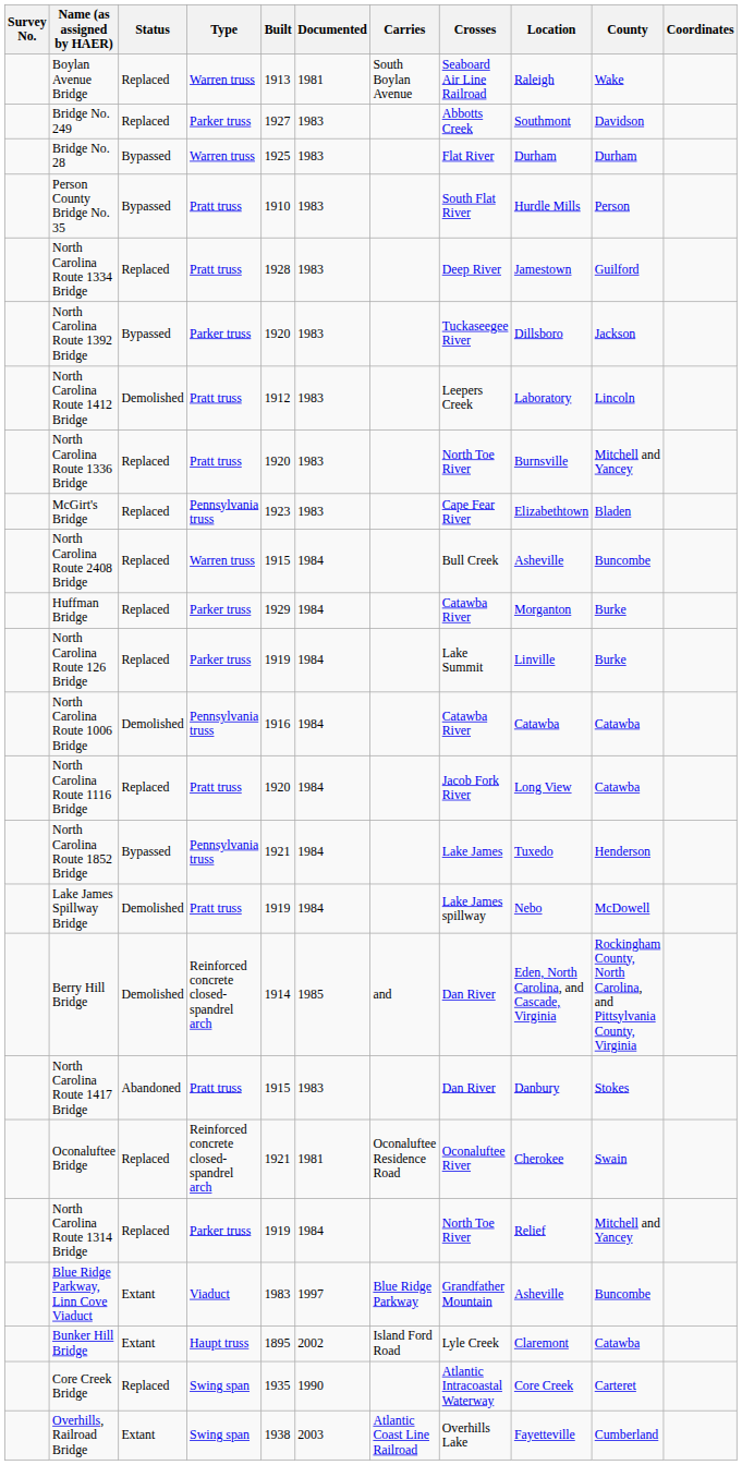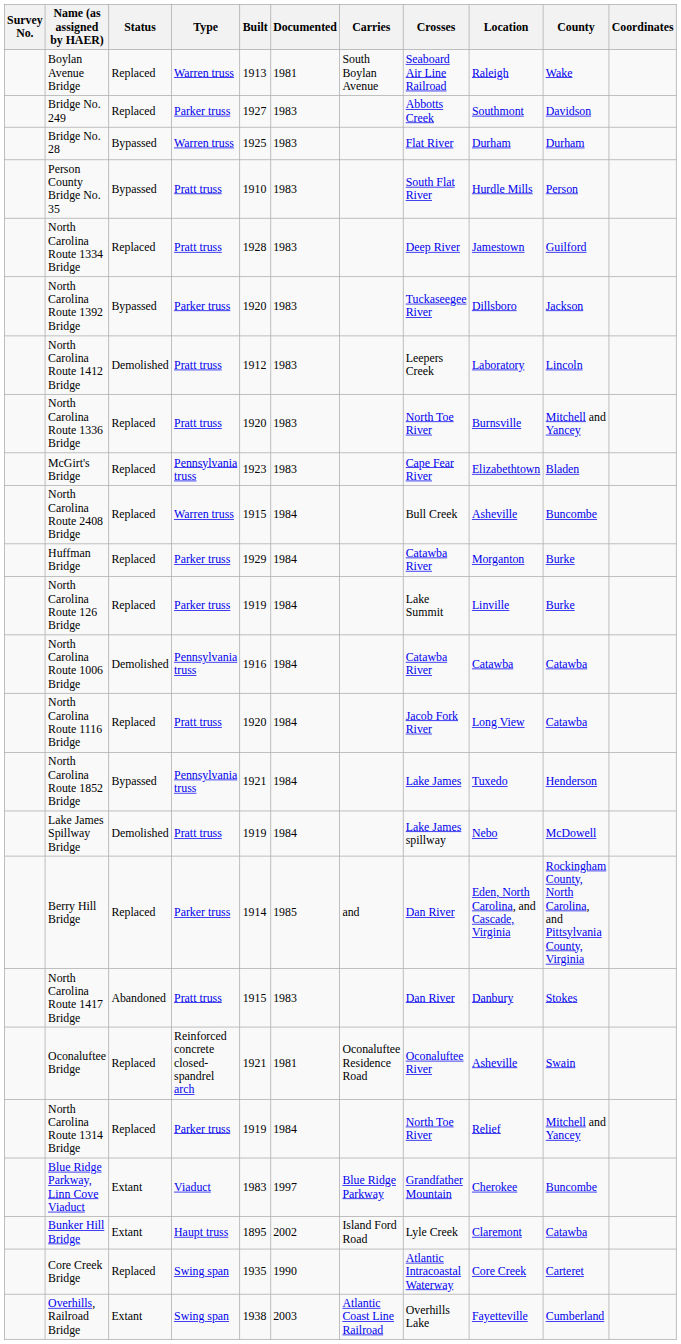 <table class="wikitable sortable">
 <tr>
 <th>Survey No.</th>
 <th>Name (as assigned by HAER)</th>
 <th>Status</th>
 <th>Type</th>
 <th>Built</th>
 <th>Documented</th>
 <th>Carries</th>
 <th>Crosses</th>
 <th>Location</th>
 <th>County</th>
 <th>Coordinates</th>
 </tr>
 <tr>
 <td></td>
 <td>Boylan Avenue Bridge</td>
 <td>Replaced</td>
 <td><a href='#'>Warren truss</a></td>
 <td>1913</td>
 <td>1981</td>
 <td>South Boylan Avenue</td>
 <td><a href='#'>Seaboard Air Line Railroad</a></td>
 <td><a href='#'>Raleigh</a></td>
 <td><a href='#'>Wake</a></td>
 <td></td>
 </tr>
 <tr>
 <td></td>
 <td>Bridge No. 249</td>
 <td>Replaced</td>
 <td><a href='#'>Parker truss</a></td>
 <td>1927</td>
 <td>1983</td>
 <td></td>
 <td><a href='#'>Abbotts Creek</a></td>
 <td><a href='#'>Southmont</a></td>
 <td><a href='#'>Davidson</a></td>
 <td></td>
 </tr>
 <tr>
 <td></td>
 <td>Bridge No. 28</td>
 <td>Bypassed</td>
 <td><a href='#'>Warren truss</a></td>
 <td>1925</td>
 <td>1983</td>
 <td></td>
 <td><a href='#'>Flat River</a></td>
 <td><a href='#'>Durham</a></td>
 <td><a href='#'>Durham</a></td>
 <td></td>
 </tr>
 <tr>
 <td></td>
 <td>Person County Bridge No. 35</td>
 <td>Bypassed</td>
 <td><a href='#'>Pratt truss</a></td>
 <td>1910</td>
 <td>1983</td>
 <td></td>
 <td><a href='#'>South Flat River</a></td>
 <td><a href='#'>Hurdle Mills</a></td>
 <td><a href='#'>Person</a></td>
 <td></td>
 </tr>
 <tr>
 <td></td>
 <td>North Carolina Route 1334 Bridge</td>
 <td>Replaced</td>
 <td><a href='#'>Pratt truss</a></td>
 <td>1928</td>
 <td>1983</td>
 <td></td>
 <td><a href='#'>Deep River</a></td>
 <td><a href='#'>Jamestown</a></td>
 <td><a href='#'>Guilford</a></td>
 <td></td>
 </tr>
 <tr>
 <td></td>
 <td>North Carolina Route 1392 Bridge</td>
 <td>Bypassed</td>
 <td><a href='#'>Parker truss</a></td>
 <td>1920</td>
 <td>1983</td>
 <td></td>
 <td><a href='#'>Tuckaseegee River</a></td>
 <td><a href='#'>Dillsboro</a></td>
 <td><a href='#'>Jackson</a></td>
 <td></td>
 </tr>
 <tr>
 <td></td>
 <td>North Carolina Route 1412 Bridge</td>
 <td>Demolished</td>
 <td><a href='#'>Pratt truss</a></td>
 <td>1912</td>
 <td>1983</td>
 <td></td>
 <td>Leepers Creek</td>
 <td><a href='#'>Laboratory</a></td>
 <td><a href='#'>Lincoln</a></td>
 <td></td>
 </tr>
 <tr>
 <td></td>
 <td>North Carolina Route 1336 Bridge</td>
 <td>Replaced</td>
 <td><a href='#'>Pratt truss</a></td>
 <td>1920</td>
 <td>1983</td>
 <td></td>
 <td><a href='#'>North Toe River</a></td>
 <td><a href='#'>Burnsville</a></td>
 <td><a href='#'>Mitchell</a> and <a href='#'>Yancey</a></td>
 <td></td>
 </tr>
 <tr>
 <td></td>
 <td>McGirt's Bridge</td>
 <td>Replaced</td>
 <td><a href='#'>Pennsylvania truss</a></td>
 <td>1923</td>
 <td>1983</td>
 <td></td>
 <td><a href='#'>Cape Fear River</a></td>
 <td><a href='#'>Elizabethtown</a></td>
 <td><a href='#'>Bladen</a></td>
 <td></td>
 </tr>
 <tr>
 <td></td>
 <td>North Carolina Route 2408 Bridge</td>
 <td>Replaced</td>
 <td><a href='#'>Warren truss</a></td>
 <td>1915</td>
 <td>1984</td>
 <td></td>
 <td>Bull Creek</td>
 <td><a href='#'>Asheville</a></td>
 <td><a href='#'>Buncombe</a></td>
 <td></td>
 </tr>
 <tr>
 <td></td>
 <td>Huffman Bridge</td>
 <td>Replaced</td>
 <td><a href='#'>Parker truss</a></td>
 <td>1929</td>
 <td>1984</td>
 <td></td>
 <td><a href='#'>Catawba River</a></td>
 <td><a href='#'>Morganton</a></td>
 <td><a href='#'>Burke</a></td>
 <td></td>
 </tr>
 <tr>
 <td></td>
 <td>North Carolina Route 126 Bridge</td>
 <td>Replaced</td>
 <td><a href='#'>Parker truss</a></td>
 <td>1919</td>
 <td>1984</td>
 <td></td>
 <td>Lake Summit</td>
 <td><a href='#'>Linville</a></td>
 <td><a href='#'>Burke</a></td>
 <td></td>
 </tr>
 <tr>
 <td></td>
 <td>North Carolina Route 1006 Bridge</td>
 <td>Demolished</td>
 <td><a href='#'>Pennsylvania truss</a></td>
 <td>1916</td>
 <td>1984</td>
 <td></td>
 <td><a href='#'>Catawba River</a></td>
 <td><a href='#'>Catawba</a></td>
 <td><a href='#'>Catawba</a></td>
 <td></td>
 </tr>
 <tr>
 <td></td>
 <td>North Carolina Route 1116 Bridge</td>
 <td>Replaced</td>
 <td><a href='#'>Pratt truss</a></td>
 <td>1920</td>
 <td>1984</td>
 <td></td>
 <td><a href='#'>Jacob Fork River</a></td>
 <td><a href='#'>Long View</a></td>
 <td><a href='#'>Catawba</a></td>
 <td></td>
 </tr>
 <tr>
 <td></td>
 <td>North Carolina Route 1852 Bridge</td>
 <td>Bypassed</td>
 <td><a href='#'>Pennsylvania truss</a></td>
 <td>1921</td>
 <td>1984</td>
 <td></td>
 <td><a href='#'>Lake James</a></td>
 <td><a href='#'>Tuxedo</a></td>
 <td><a href='#'>Henderson</a></td>
 <td></td>
 </tr>
 <tr>
 <td></td>
 <td>Lake James Spillway Bridge</td>
 <td>Demolished</td>
 <td><a href='#'>Pratt truss</a></td>
 <td>1919</td>
 <td>1984</td>
 <td></td>
 <td><a href='#'>Lake James</a> spillway</td>
 <td><a href='#'>Nebo</a></td>
 <td><a href='#'>McDowell</a></td>
 <td></td>
 </tr>
 <tr>
 <td></td>
 <td>Berry Hill Bridge</td>
-<td>Demolished</td>
-<td>Reinforced concrete closed-spandrel <a href='#'>arch</a></td>
+<td>Replaced</td>
+<td><a href='#'>Parker truss</a></td>
 <td>1914</td>
 <td>1985</td>
 <td> and </td>
 <td><a href='#'>Dan River</a></td>
 <td><a href='#'>Eden, North Carolina</a>, and <a href='#'>Cascade, Virginia</a></td>
 <td><a href='#'>Rockingham County, North Carolina</a>, and <a href='#'>Pittsylvania County, Virginia</a></td>
 <td></td>
 </tr>
 <tr>
 <td></td>
 <td>North Carolina Route 1417 Bridge</td>
 <td>Abandoned</td>
 <td><a href='#'>Pratt truss</a></td>
 <td>1915</td>
 <td>1983</td>
 <td></td>
 <td><a href='#'>Dan River</a></td>
 <td><a href='#'>Danbury</a></td>
 <td><a href='#'>Stokes</a></td>
 <td></td>
 </tr>
 <tr>
 <td></td>
 <td>Oconaluftee Bridge</td>
 <td>Replaced</td>
 <td>Reinforced concrete closed-spandrel <a href='#'>arch</a></td>
 <td>1921</td>
 <td>1981</td>
 <td>Oconaluftee Residence Road</td>
 <td><a href='#'>Oconaluftee River</a></td>
-<td><a href='#'>Cherokee</a></td>
+<td><a href='#'>Asheville</a></td>
 <td><a href='#'>Swain</a></td>
 <td></td>
 </tr>
 <tr>
 <td></td>
 <td>North Carolina Route 1314 Bridge</td>
 <td>Replaced</td>
 <td><a href='#'>Parker truss</a></td>
 <td>1919</td>
 <td>1984</td>
 <td></td>
 <td><a href='#'>North Toe River</a></td>
 <td><a href='#'>Relief</a></td>
 <td><a href='#'>Mitchell</a> and <a href='#'>Yancey</a></td>
 <td></td>
 </tr>
 <tr>
 <td></td>
 <td><a href='#'>Blue Ridge Parkway, Linn Cove Viaduct</a></td>
 <td>Extant</td>
 <td><a href='#'>Viaduct</a></td>
 <td>1983</td>
 <td>1997</td>
 <td><a href='#'>Blue Ridge Parkway</a></td>
 <td><a href='#'>Grandfather Mountain</a></td>
-<td><a href='#'>Asheville</a></td>
+<td><a href='#'>Cherokee</a></td>
 <td><a href='#'>Buncombe</a></td>
 <td></td>
 </tr>
 <tr>
 <td></td>
 <td><a href='#'>Bunker Hill Bridge</a></td>
 <td>Extant</td>
 <td><a href='#'>Haupt truss</a></td>
 <td>1895</td>
 <td>2002</td>
 <td>Island Ford Road</td>
 <td>Lyle Creek</td>
 <td><a href='#'>Claremont</a></td>
 <td><a href='#'>Catawba</a></td>
 <td></td>
 </tr>
 <tr>
 <td></td>
 <td>Core Creek Bridge</td>
 <td>Replaced</td>
 <td><a href='#'>Swing span</a></td>
 <td>1935</td>
 <td>1990</td>
 <td></td>
 <td><a href='#'>Atlantic Intracoastal Waterway</a></td>
 <td><a href='#'>Core Creek</a></td>
 <td><a href='#'>Carteret</a></td>
 <td></td>
 </tr>
 <tr>
 <td></td>
 <td><a href='#'>Overhills</a>, Railroad Bridge</td>
 <td>Extant</td>
 <td><a href='#'>Swing span</a></td>
 <td>1938</td>
 <td>2003</td>
 <td><a href='#'>Atlantic Coast Line Railroad</a></td>
 <td>Overhills Lake</td>
 <td><a href='#'>Fayetteville</a></td>
 <td><a href='#'>Cumberland</a></td>
 <td></td>
 </tr>
 </table>
